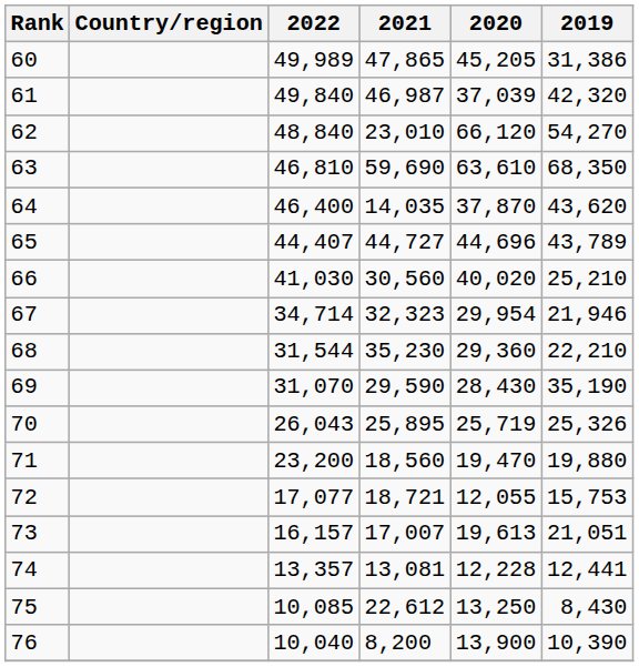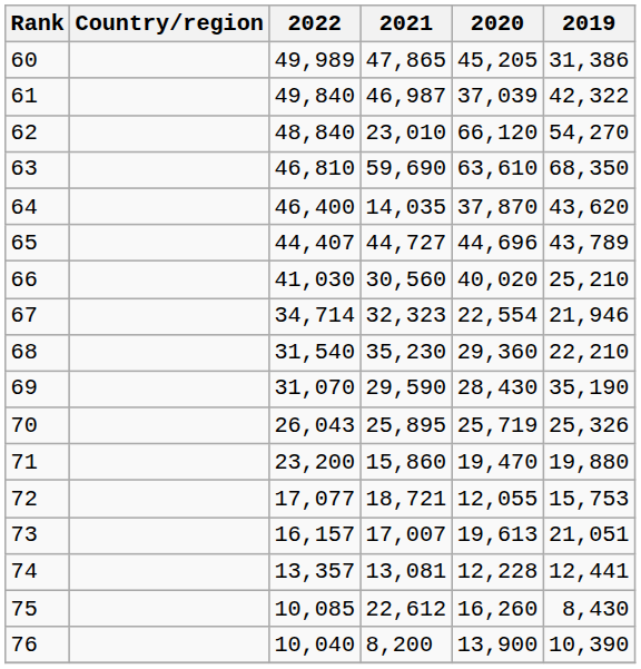 <table class="wikitable sortable">
 <tr>
 <th data-sort-type="number">Rank</th>
 <th>Country/region</th>
 <th data-sort-type="number">2022</th>
 <th data-sort-type="number">2021</th>
 <th data-sort-type="number">2020</th>
 <th data-sort-type="number">2019</th>
 </tr>
 <tr>
 <td>60</td>
 <td></td>
 <td align="left">49,989</td>
 <td>47,865</td>
 <td align="Right">45,205</td>
 <td align="Right">31,386</td>
 </tr>
 <tr>
 <td>61</td>
 <td></td>
 <td align="left">49,840</td>
 <td>46,987</td>
 <td align="Right">37,039</td>
-<td align="Right">42,320</td>
+<td align="Right">42,322</td>
 </tr>
 <tr>
 <td>62</td>
 <td></td>
 <td align="left">48,840</td>
 <td>23,010</td>
 <td align="Right">66,120</td>
 <td align="Right">54,270</td>
 </tr>
 <tr>
 <td>63</td>
 <td></td>
 <td align="left">46,810</td>
 <td>59,690</td>
 <td align="Right">63,610</td>
 <td align="Right">68,350</td>
 </tr>
 <tr>
 <td>64</td>
 <td></td>
 <td align="left">46,400</td>
 <td>14,035</td>
 <td align="Right">37,870</td>
 <td align="Right">43,620</td>
 </tr>
 <tr>
 <td>65</td>
 <td></td>
 <td align="left">44,407</td>
 <td>44,727</td>
 <td align="Right">44,696</td>
 <td align="Right">43,789</td>
 </tr>
 <tr>
 <td>66</td>
 <td></td>
 <td align="left">41,030</td>
 <td>30,560</td>
 <td align="Right">40,020</td>
 <td align="Right">25,210</td>
 </tr>
 <tr>
 <td>67</td>
 <td></td>
 <td align="left">34,714</td>
 <td>32,323</td>
-<td align="Right">29,954</td>
+<td align="Right">22,554</td>
 <td align="Right">21,946</td>
 </tr>
 <tr>
 <td>68</td>
 <td></td>
-<td align="left">31,544</td>
+<td align="left">31,540</td>
 <td>35,230</td>
 <td align="Right">29,360</td>
 <td align="Right">22,210</td>
 </tr>
 <tr>
 <td>69</td>
 <td></td>
 <td align="left">31,070</td>
 <td>29,590</td>
 <td align="Right">28,430</td>
 <td align="Right">35,190</td>
 </tr>
 <tr>
 <td>70</td>
 <td></td>
 <td align="left">26,043</td>
 <td>25,895</td>
 <td align="Right">25,719</td>
 <td align="Right">25,326</td>
 </tr>
 <tr>
 <td>71</td>
 <td></td>
 <td align="left">23,200</td>
-<td>18,560</td>
+<td>15,860</td>
 <td align="Right">19,470</td>
 <td align="Right">19,880</td>
 </tr>
 <tr>
 <td>72</td>
 <td></td>
 <td align="left">17,077</td>
 <td>18,721</td>
 <td align="Right">12,055</td>
 <td align="Right">15,753</td>
 </tr>
 <tr>
 <td>73</td>
 <td></td>
 <td align="left">16,157</td>
 <td>17,007</td>
 <td align="Right">19,613</td>
 <td align="Right">21,051</td>
 </tr>
 <tr>
 <td>74</td>
 <td></td>
 <td align="left">13,357</td>
 <td>13,081</td>
 <td align="Right">12,228</td>
 <td align="Right">12,441</td>
 </tr>
 <tr>
 <td>75</td>
 <td></td>
 <td align="left">10,085</td>
 <td>22,612</td>
-<td align="Right">13,250</td>
+<td align="Right">16,260</td>
 <td align="Right">8,430</td>
 </tr>
 <tr>
 <td>76</td>
 <td></td>
 <td align="left">10,040</td>
 <td>8,200</td>
 <td align="Right">13,900</td>
 <td align="Right">10,390</td>
 </tr>
 <tr>
 </tr>
 </table>
